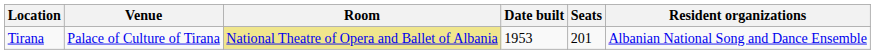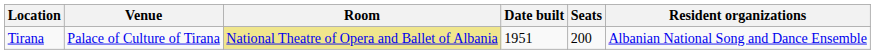 <table class="wikitable">
 <tr>
 <th>Location</th>
 <th>Venue</th>
 <th>Room</th>
 <th>Date built</th>
 <th>Seats</th>
 <th>Resident organizations</th>
 </tr>
 <tr>
 <td><a href='#'>Tirana</a></td>
 <td><a href='#'>Palace of Culture of Tirana</a></td>
 <td style="background: khaki;"><a href='#'>National Theatre of Opera and Ballet of Albania</a></td>
-<td>1953</td>
-<td>201</td>
+<td>1951</td>
+<td>200</td>
 <td><a href='#'>Albanian National Song and Dance Ensemble</a></td>
 </tr>
 </table>
